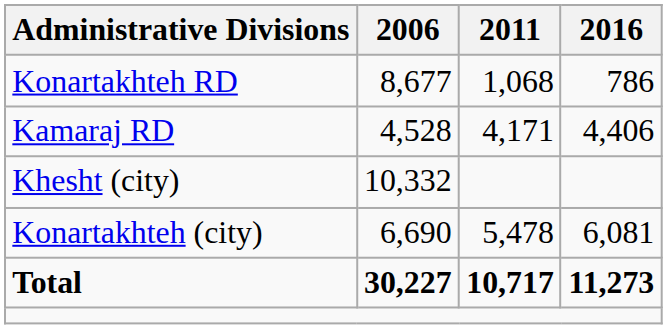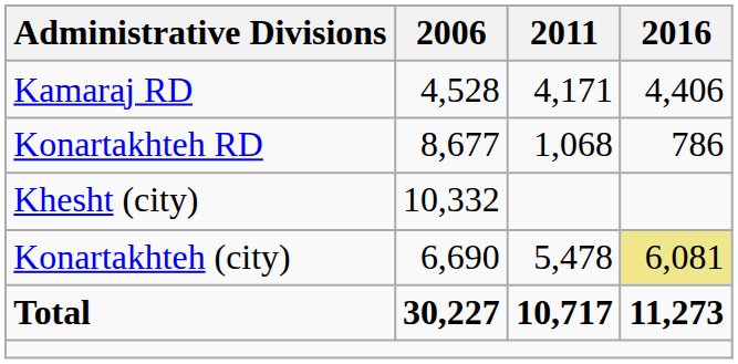 <table class="wikitable">
 <tr>
 <th>Administrative Divisions</th>
 <th>2006</th>
 <th>2011</th>
 <th>2016</th>
 </tr>
 <tr>
+<td><a href='#'>Kamaraj RD</a></td>
+<td style="text-align: right;">4,528</td>
+<td style="text-align: right;">4,171</td>
+<td style="text-align: right;">4,406</td>
+</tr>
+<tr>
 <td><a href='#'>Konartakhteh RD</a></td>
 <td style="text-align: right;">8,677</td>
 <td style="text-align: right;">1,068</td>
 <td style="text-align: right;">786</td>
-</tr>
-<tr>
-<td><a href='#'>Kamaraj RD</a></td>
-<td style="text-align: right;">4,528</td>
-<td style="text-align: right;">4,171</td>
-<td style="text-align: right;">4,406</td>
 </tr>
 <tr>
 <td><a href='#'>Khesht</a> (city)</td>
 <td style="text-align: right;">10,332</td>
 <td style="text-align: right;"></td>
 <td style="text-align: right;"></td>
 </tr>
 <tr>
 <td><a href='#'>Konartakhteh</a> (city)</td>
 <td style="text-align: right;">6,690</td>
 <td style="text-align: right;">5,478</td>
-<td style="text-align: right;">6,081</td>
+<td style="background: khaki; text-align: right;">6,081</td>
 </tr>
 <tr>
 <td><strong>Total</strong></td>
 <td style="text-align: right;"><strong>30,227</strong></td>
 <td style="text-align: right;"><strong>10,717</strong></td>
 <td style="text-align: right;"><strong>11,273</strong></td>
 </tr>
 <tr>
 <td colspan=4></td>
 </tr>
 </table>
